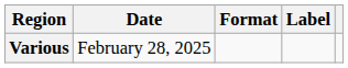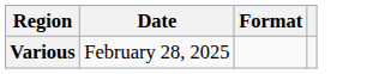 <table class="wikitable plainrowheaders">
 <tr>
 <th scope="col">Region</th>
 <th scope="col">Date</th>
 <th scope="col">Format</th>
-<th scope="col">Label</th>
 <th scope="col"></th>
 </tr>
 <tr>
 <th scope="row">Various</th>
 <td>February 28, 2025</td>
 <td></td>
-<td></td>
 <td style="text-align:center"></td>
 </tr>
 </table>
